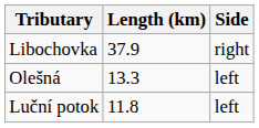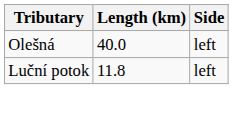 <table class="wikitable">
 <tr>
 <th>Tributary</th>
 <th>Length (km)</th>
 <th>Side</th>
 </tr>
 <tr>
-<td>Libochovka</td>
-<td>37.9</td>
-<td>right</td>
-</tr>
-<tr>
 <td>Olešná</td>
-<td>13.3</td>
+<td>40.0</td>
 <td>left</td>
 </tr>
 <tr>
 <td>Luční potok</td>
 <td>11.8</td>
 <td>left</td>
 </tr>
 </table>
